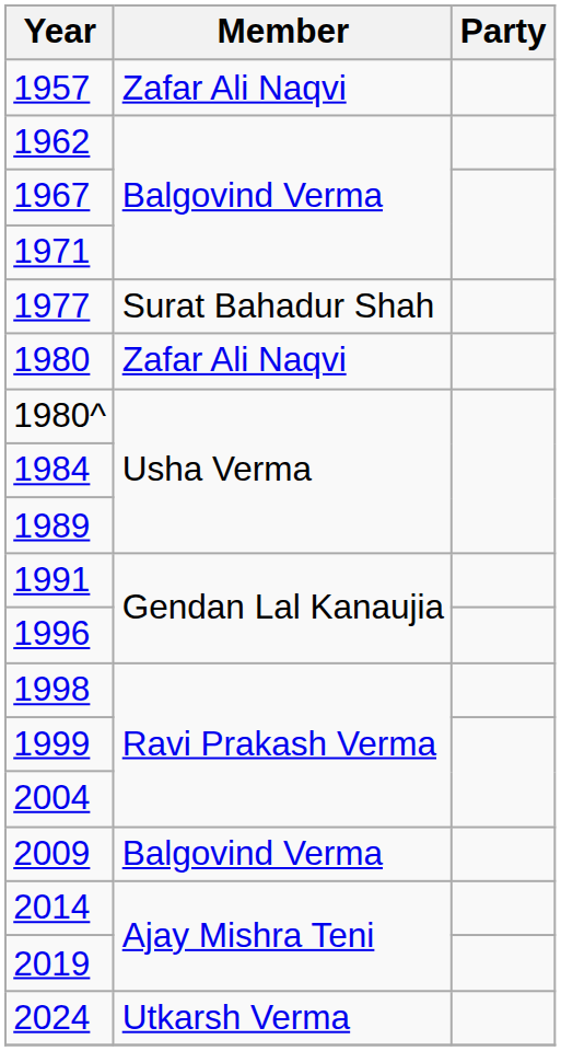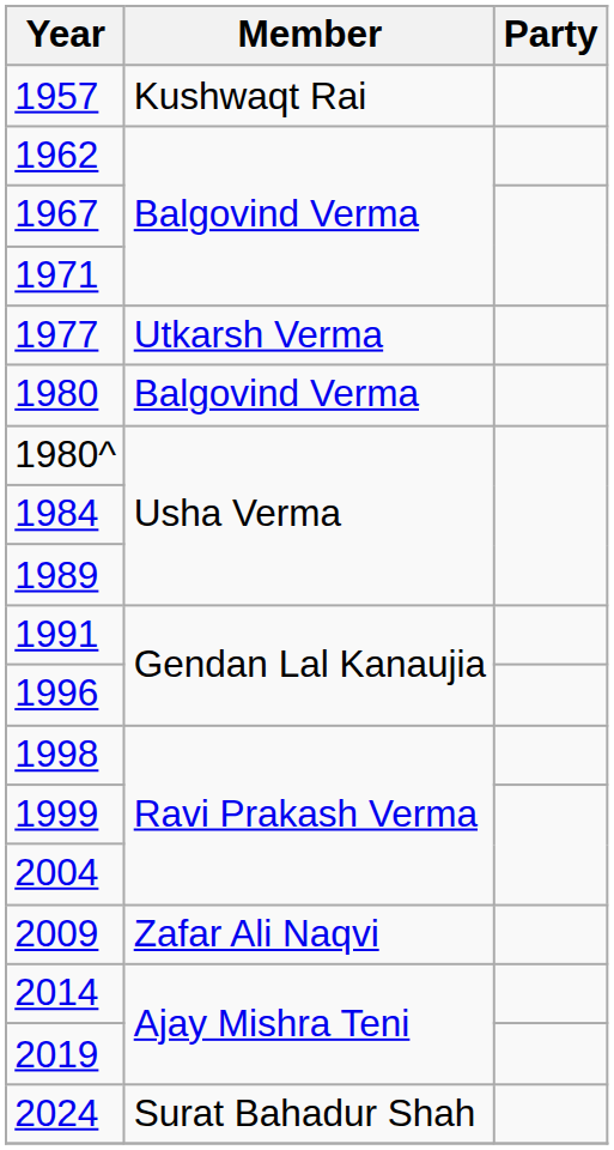 <table class="wikitable sortable">
 <tr>
 <th>Year</th>
 <th>Member</th>
 <th colspan="2">Party</th>
 </tr>
 <tr>
 <td><a href='#'>1957</a></td>
-<td><a href='#'>Zafar Ali Naqvi</a></td>
+<td>Kushwaqt Rai</td>
 <td></td>
 </tr>
 <tr>
 <td><a href='#'>1962</a></td>
 <td rowspan="3"><a href='#'>Balgovind Verma</a></td>
 <td></td>
 </tr>
 <tr>
 <td><a href='#'>1967</a></td>
 </tr>
 <tr>
 <td><a href='#'>1971</a></td>
 </tr>
 <tr>
 <td><a href='#'>1977</a></td>
-<td>Surat Bahadur Shah</td>
+<td><a href='#'>Utkarsh Verma</a></td>
 <td></td>
 </tr>
 <tr>
 <td><a href='#'>1980</a></td>
-<td><a href='#'>Zafar Ali Naqvi</a></td>
+<td><a href='#'>Balgovind Verma</a></td>
 <td></td>
 </tr>
 <tr>
 <td>1980^</td>
 <td rowspan="3">Usha Verma</td>
 </tr>
 <tr>
 <td><a href='#'>1984</a></td>
 </tr>
 <tr>
 <td><a href='#'>1989</a></td>
 </tr>
 <tr>
 <td><a href='#'>1991</a></td>
 <td rowspan="2">Gendan Lal Kanaujia</td>
 <td></td>
 </tr>
 <tr>
 <td><a href='#'>1996</a></td>
 </tr>
 <tr>
 <td><a href='#'>1998</a></td>
 <td rowspan="3"><a href='#'>Ravi Prakash Verma</a></td>
 <td></td>
 </tr>
 <tr>
 <td><a href='#'>1999</a></td>
 </tr>
 <tr>
 <td><a href='#'>2004</a></td>
 </tr>
 <tr>
 <td><a href='#'>2009</a></td>
-<td><a href='#'>Balgovind Verma</a></td>
+<td><a href='#'>Zafar Ali Naqvi</a></td>
 <td></td>
 </tr>
 <tr>
 <td><a href='#'>2014</a></td>
 <td rowspan="2"><a href='#'>Ajay Mishra Teni</a></td>
 <td></td>
 </tr>
 <tr>
 <td><a href='#'>2019</a></td>
 </tr>
 <tr>
 <td><a href='#'>2024</a></td>
-<td><a href='#'>Utkarsh Verma</a></td>
+<td>Surat Bahadur Shah</td>
 <td></td>
 </tr>
 <tr>
 </tr>
 </table>
